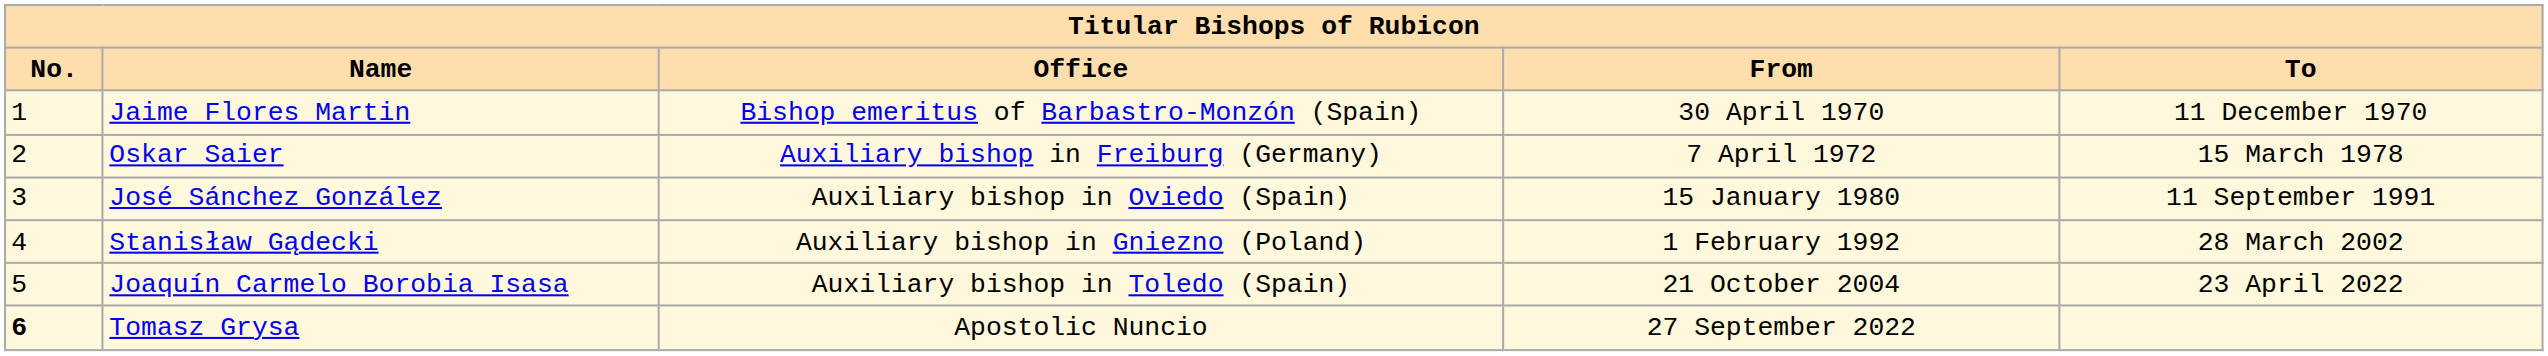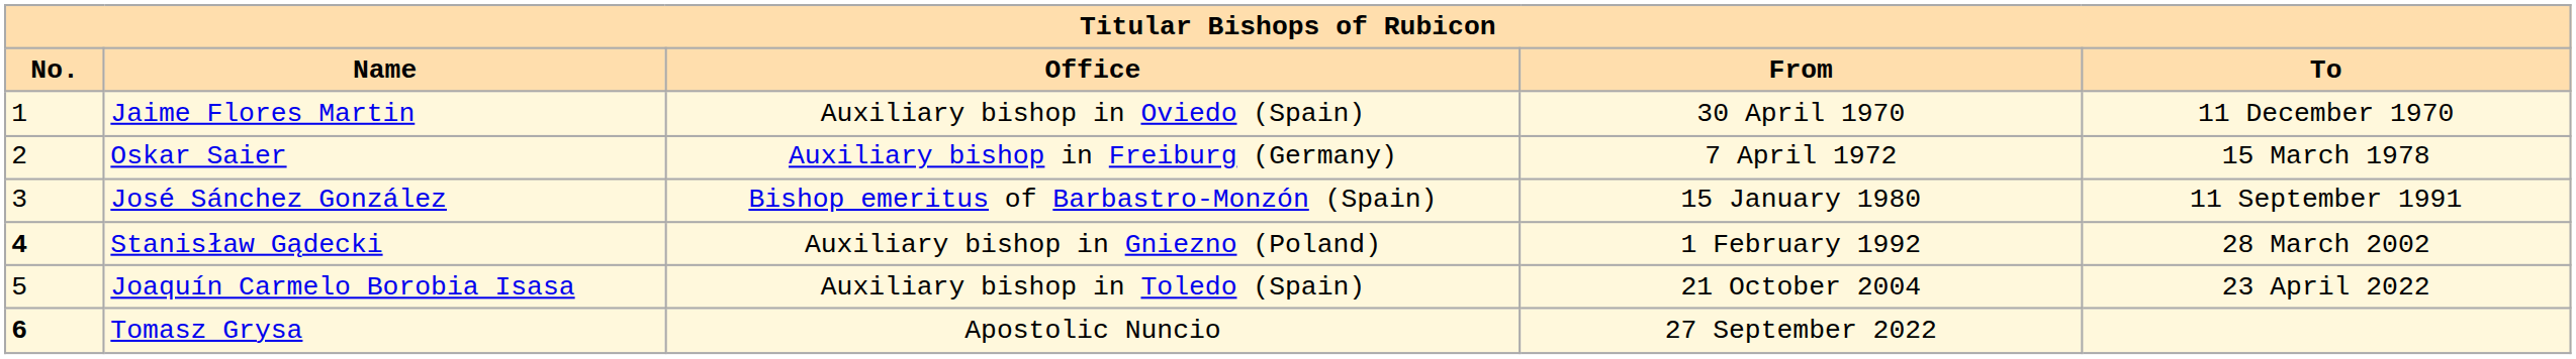 <table class="wikitable">
 <tr>
 <td style="background:#FFDEAD" align="center" colspan="5"><strong>Titular Bishops of Rubicon</strong></td>
 </tr>
 <tr>
 <th width="50" style="background:#FFDEAD"><strong>No.</strong></th>
 <th width="350" style="background:#FFDEAD"><strong>Name</strong></th>
 <th width="550" style="background:#FFDEAD"><strong>Office</strong></th>
 <th width="350" style="background:#FFDEAD"><strong>From</strong></th>
 <th width="300" style="background:#FFDEAD"><strong>To</strong></th>
 </tr>
 <tr>
 <td style="background:#FFF8DC;">1</td>
 <td style="background:#FFF8DC;"><a href='#'>Jaime Flores Martin</a></td>
-<td style="background:#FFF8DC;" align="center"><a href='#'>Bishop emeritus</a> of <a href='#'>Barbastro-Monzón</a> (Spain)</td>
+<td style="background:#FFF8DC;" align="center">Auxiliary bishop in <a href='#'>Oviedo</a> (Spain)</td>
 <td style="background:#FFF8DC;" align="center">30 April 1970</td>
 <td style="background:#FFF8DC;" align="center">11 December 1970</td>
 </tr>
 <tr>
 <td style="background:#FFF8DC;">2</td>
 <td style="background:#FFF8DC;"><a href='#'>Oskar Saier</a></td>
 <td style="background:#FFF8DC;" align="center"><a href='#'>Auxiliary bishop</a> in <a href='#'>Freiburg</a> (Germany)</td>
 <td style="background:#FFF8DC;" align="center">7 April 1972</td>
 <td style="background:#FFF8DC;" align="center">15 March 1978</td>
 </tr>
 <tr>
 <td style="background:#FFF8DC;">3</td>
 <td style="background:#FFF8DC;"><a href='#'>José Sánchez González</a></td>
-<td style="background:#FFF8DC;" align="center">Auxiliary bishop in <a href='#'>Oviedo</a> (Spain)</td>
+<td style="background:#FFF8DC;" align="center"><a href='#'>Bishop emeritus</a> of <a href='#'>Barbastro-Monzón</a> (Spain)</td>
 <td style="background:#FFF8DC;" align="center">15 January 1980</td>
 <td style="background:#FFF8DC;" align="center">11 September 1991</td>
 </tr>
 <tr>
-<td style="background:#FFF8DC;">4</td>
+<td style="background:#FFF8DC;"><strong>4</strong></td>
 <td style="background:#FFF8DC;"><a href='#'>Stanisław Gądecki</a></td>
 <td style="background:#FFF8DC;" align="center">Auxiliary bishop in <a href='#'>Gniezno</a> (Poland)</td>
 <td style="background:#FFF8DC;" align="center">1 February 1992</td>
 <td style="background:#FFF8DC;" align="center">28 March 2002</td>
 </tr>
 <tr>
 <td style="background:#FFF8DC;">5</td>
 <td style="background:#FFF8DC;"><a href='#'>Joaquín Carmelo Borobia Isasa</a></td>
 <td style="background:#FFF8DC;" align="center">Auxiliary bishop in <a href='#'>Toledo</a> (Spain)</td>
 <td style="background:#FFF8DC;" align="center">21 October 2004</td>
 <td style="background:#FFF8DC;" align="center">23 April 2022</td>
 </tr>
 <tr>
 <td style="background:#FFF8DC;"><strong>6</strong></td>
 <td style="background:#FFF8DC;"><a href='#'>Tomasz Grysa</a></td>
 <td style="background:#FFF8DC;" align="center">Apostolic Nuncio</td>
 <td style="background:#FFF8DC;" align="center">27 September 2022</td>
 <td style="background:#FFF8DC;" align="center"></td>
 </tr>
 </table>
